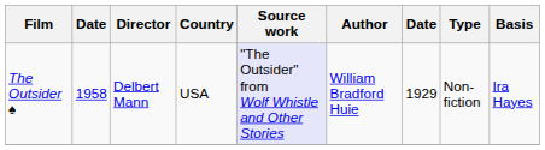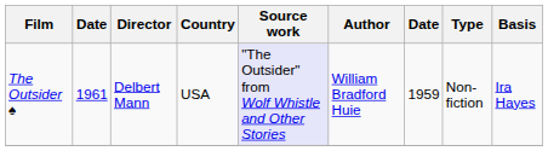 <table class="wikitable">
 <tr>
 <th>Film</th>
 <th>Date</th>
 <th>Director</th>
 <th>Country</th>
 <th>Source<br>work</th>
 <th>Author</th>
 <th>Date</th>
 <th>Type</th>
 <th>Basis</th>
 </tr>
 <tr>
 <td><em><a href='#'>The Outsider</a></em> ♠</td>
-<td><a href='#'>1958</a></td>
+<td><a href='#'>1961</a></td>
 <td><a href='#'>Delbert Mann</a></td>
 <td>USA</td>
 <td style="background: lavender;">"The Outsider" from<br><em><a href='#'>Wolf Whistle and Other Stories</a></em></td>
 <td><a href='#'>William Bradford Huie</a></td>
-<td>1929</td>
+<td>1959</td>
 <td>Non-fiction</td>
 <td><a href='#'>Ira Hayes</a></td>
 </tr>
 <tr>
 </tr>
 </table>
